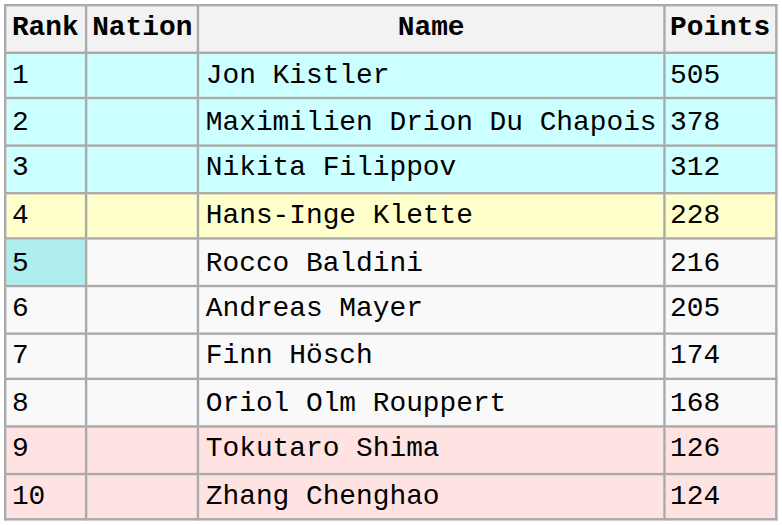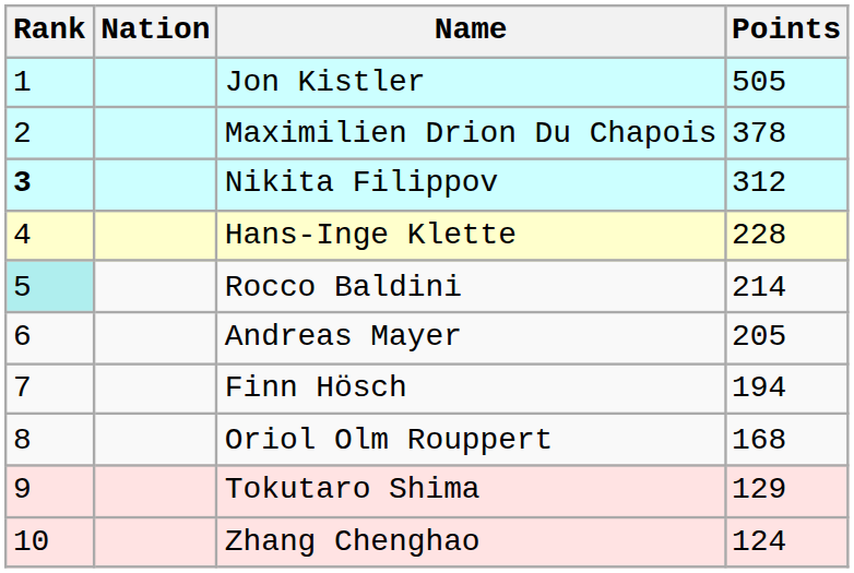 <table class="wikitable sortable" style="font-size:90%;">
 <tr>
 <th>Rank</th>
 <th>Nation</th>
 <th>Name</th>
 <th>Points</th>
 </tr>
 <tr bgcolor=#ccffff>
 <td>1</td>
 <td></td>
 <td>Jon Kistler</td>
 <td>505</td>
 </tr>
 <tr bgcolor=#ccffff>
 <td>2</td>
 <td></td>
 <td>Maximilien Drion Du Chapois</td>
 <td>378</td>
 </tr>
 <tr bgcolor=#ccffff>
-<td>3</td>
+<td><strong>3</strong></td>
 <td></td>
 <td>Nikita Filippov</td>
 <td>312</td>
 </tr>
 <tr bgcolor=#ffffcc>
 <td>4</td>
 <td></td>
 <td>Hans-Inge Klette</td>
 <td>228</td>
 </tr>
 <tr>
 <td style="background: paleturquoise;">5</td>
 <td></td>
 <td>Rocco Baldini</td>
-<td>216</td>
+<td>214</td>
 </tr>
 <tr>
 <td>6</td>
 <td></td>
 <td>Andreas Mayer</td>
 <td>205</td>
 </tr>
 <tr>
 <td>7</td>
 <td></td>
 <td>Finn Hösch</td>
-<td>174</td>
+<td>194</td>
 </tr>
 <tr>
 <td>8</td>
 <td></td>
 <td>Oriol Olm Rouppert</td>
 <td>168</td>
 </tr>
 <tr bgcolor=#ffe3e3>
 <td>9</td>
 <td></td>
 <td>Tokutaro Shima</td>
-<td>126</td>
+<td>129</td>
 </tr>
 <tr bgcolor=#ffe3e3>
 <td>10</td>
 <td></td>
 <td>Zhang Chenghao</td>
 <td>124</td>
 </tr>
 </table>
